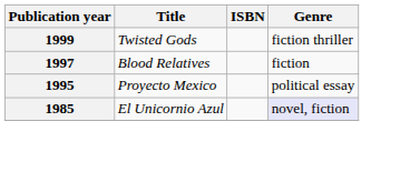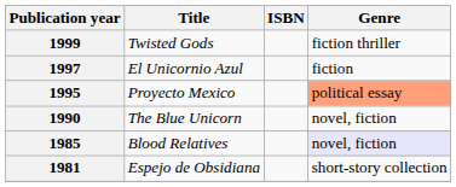 <table class="wikitable plainrowheaders sortable">
 <tr>
 <th scope="col">Publication year</th>
 <th scope="col">Title</th>
 <th scope="col">ISBN</th>
 <th scope="col" class="unsortable">Genre</th>
 </tr>
 <tr>
 <th scope="row">1999</th>
 <td><em>Twisted Gods</em></td>
 <td></td>
 <td>fiction thriller</td>
 </tr>
 <tr>
 <th scope="row">1997</th>
-<td><em>Blood Relatives</em></td>
+<td><em>El Unicornio Azul</em></td>
 <td></td>
 <td>fiction</td>
 </tr>
 <tr>
 <th scope="row">1995</th>
 <td><em>Proyecto Mexico</em></td>
 <td></td>
-<td>political essay</td>
+<td style="background: lightsalmon;">political essay</td>
+</tr>
+<tr>
+<th scope="row">1990</th>
+<td><em>The Blue Unicorn</em></td>
+<td></td>
+<td>novel, fiction</td>
 </tr>
 <tr>
 <th scope="row">1985</th>
-<td><em>El Unicornio Azul</em></td>
+<td><em>Blood Relatives</em></td>
 <td></td>
 <td style="background: lavender;">novel, fiction</td>
 </tr>
 <tr>
+<th scope="row">1981</th>
+<td><em>Espejo de Obsidiana</em></td>
+<td></td>
+<td>short-story collection</td>
+</tr>
+<tr>
 </tr>
 </table>
